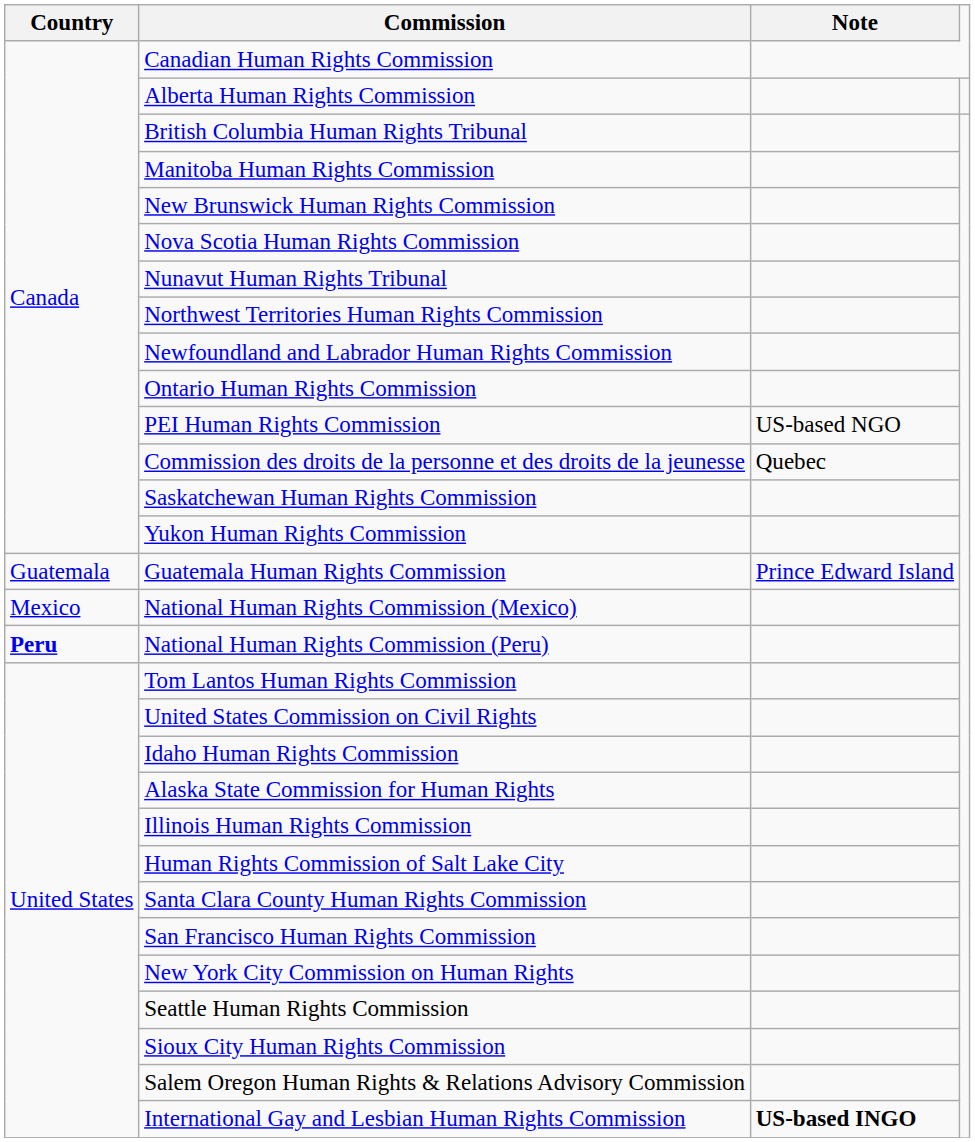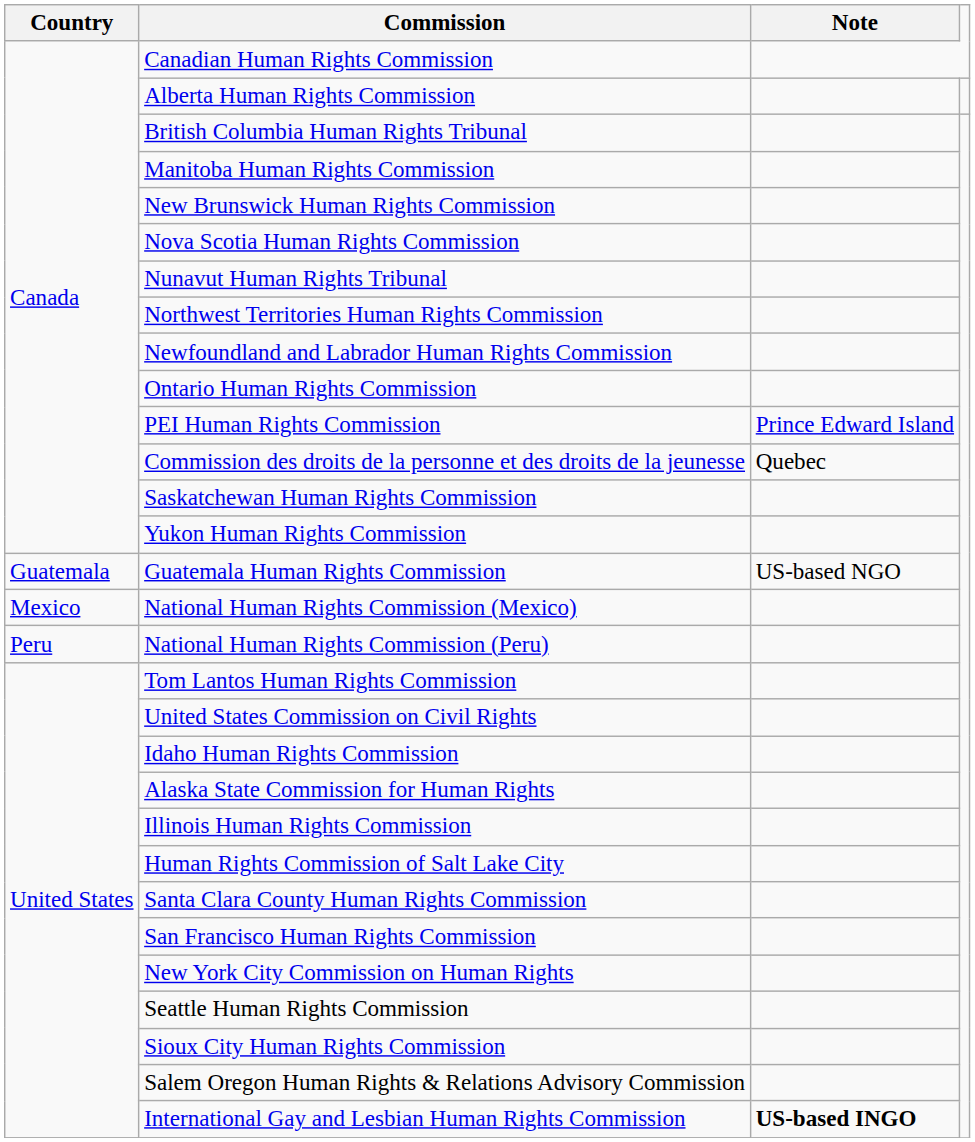 <table class="wikitable">
 <tr>
 <th>Country</th>
 <th>Commission</th>
 <th>Note</th>
 </tr>
 <tr>
 <td rowspan="14"> <a href='#'>Canada</a></td>
 <td><a href='#'>Canadian Human Rights Commission</a></td>
 </tr>
 <tr>
 <td><a href='#'>Alberta Human Rights Commission</a></td>
 <td></td>
 <td></td>
 </tr>
 <tr>
 <td><a href='#'>British Columbia Human Rights Tribunal</a></td>
 <td></td>
 </tr>
 <tr>
 <td><a href='#'>Manitoba Human Rights Commission</a></td>
 <td></td>
 </tr>
 <tr>
 <td><a href='#'>New Brunswick Human Rights Commission</a></td>
 <td></td>
 </tr>
 <tr>
 <td><a href='#'>Nova Scotia Human Rights Commission</a></td>
 <td></td>
 </tr>
 <tr>
 <td><a href='#'>Nunavut Human Rights Tribunal</a></td>
 <td></td>
 </tr>
 <tr>
 <td><a href='#'>Northwest Territories Human Rights Commission</a></td>
 <td></td>
 </tr>
 <tr>
 <td><a href='#'>Newfoundland and Labrador Human Rights Commission </a></td>
 <td></td>
 </tr>
 <tr>
 <td><a href='#'>Ontario Human Rights Commission</a></td>
 <td></td>
 </tr>
 <tr>
 <td><a href='#'>PEI Human Rights Commission</a></td>
-<td>US-based NGO</td>
+<td><a href='#'>Prince Edward Island</a></td>
 </tr>
 <tr>
 <td><a href='#'>Commission des droits de la personne et des droits de la jeunesse</a></td>
 <td>Quebec</td>
 </tr>
 <tr>
 <td><a href='#'>Saskatchewan Human Rights Commission</a></td>
 <td></td>
 </tr>
 <tr>
 <td><a href='#'>Yukon Human Rights Commission</a></td>
 <td></td>
 </tr>
 <tr>
 <td> <a href='#'>Guatemala</a></td>
 <td><a href='#'>Guatemala Human Rights Commission</a></td>
-<td><a href='#'>Prince Edward Island</a></td>
+<td>US-based NGO</td>
 </tr>
 <tr>
 <td> <a href='#'>Mexico</a></td>
 <td><a href='#'>National Human Rights Commission (Mexico)</a></td>
 <td></td>
 </tr>
 <tr>
-<td><strong> <a href='#'>Peru</a></strong></td>
+<td> <a href='#'>Peru</a></td>
 <td><a href='#'>National Human Rights Commission (Peru)</a></td>
 <td></td>
 </tr>
 <tr>
 <td rowspan="13"> <a href='#'>United States</a></td>
 <td><a href='#'>Tom Lantos Human Rights Commission</a></td>
 <td></td>
 </tr>
 <tr>
 <td><a href='#'>United States Commission on Civil Rights</a></td>
 <td></td>
 </tr>
 <tr>
 <td><a href='#'>Idaho Human Rights Commission</a></td>
 <td></td>
 </tr>
 <tr>
 <td><a href='#'>Alaska State Commission for Human Rights</a></td>
 <td></td>
 </tr>
 <tr>
 <td><a href='#'>Illinois Human Rights Commission</a></td>
 <td></td>
 </tr>
 <tr>
 <td><a href='#'>Human Rights Commission of Salt Lake City</a></td>
 <td></td>
 </tr>
 <tr>
 <td><a href='#'>Santa Clara County Human Rights Commission</a></td>
 <td></td>
 </tr>
 <tr>
 <td><a href='#'>San Francisco Human Rights Commission</a></td>
 <td></td>
 </tr>
 <tr>
 <td><a href='#'>New York City Commission on Human Rights</a></td>
 <td></td>
 </tr>
 <tr>
 <td>Seattle Human Rights Commission</td>
 <td></td>
 </tr>
 <tr>
 <td><a href='#'>Sioux City Human Rights Commission</a></td>
 <td></td>
 </tr>
 <tr>
 <td>Salem Oregon Human Rights & Relations Advisory Commission</td>
 <td></td>
 </tr>
 <tr>
 <td><a href='#'>International Gay and Lesbian Human Rights Commission</a></td>
 <td><strong>US-based INGO</strong></td>
 </tr>
 <tr>
 </tr>
 </table>
